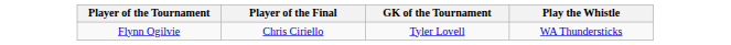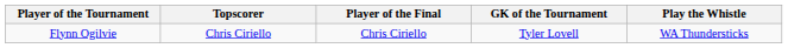 <table class=wikitable style="text-align:center; margin:auto">
 <tr>
 <th style="width: 200px;">Player of the Tournament</th>
+<th style="width: 200px;">Topscorer</th>
 <th style="width: 200px;">Player of the Final</th>
 <th style="width: 200px;">GK of the Tournament</th>
 <th style="width: 200px;">Play the Whistle</th>
 </tr>
 <tr>
 <td> <a href='#'>Flynn Ogilvie</a></td>
 <td> <a href='#'>Chris Ciriello</a></td>
+<td> <a href='#'>Chris Ciriello</a></td>
 <td> <a href='#'>Tyler Lovell</a></td>
 <td> <a href='#'>WA Thundersticks</a></td>
 </tr>
 </table>
